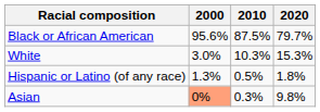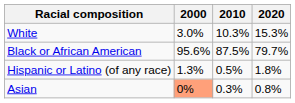 <table class="wikitable sortable collapsible" style="font-size: 90%;">
 <tr>
 <th>Racial composition</th>
 <th>2000</th>
 <th>2010</th>
 <th>2020</th>
 </tr>
 <tr>
+<td><a href='#'>White</a></td>
+<td>3.0%</td>
+<td>10.3%</td>
+<td>15.3%</td>
+</tr>
+<tr>
 <td><a href='#'>Black or African American</a></td>
 <td>95.6%</td>
 <td>87.5%</td>
 <td>79.7%</td>
-</tr>
-<tr>
-<td><a href='#'>White</a></td>
-<td>3.0%</td>
-<td>10.3%</td>
-<td>15.3%</td>
 </tr>
 <tr>
 <td><a href='#'>Hispanic or Latino</a> (of any race)</td>
 <td>1.3%</td>
 <td>0.5%</td>
 <td>1.8%</td>
 </tr>
 <tr>
 <td><a href='#'>Asian</a></td>
 <td style="background: lightsalmon;">0%</td>
 <td>0.3%</td>
-<td>9.8%</td>
+<td>0.8%</td>
 </tr>
 </table>
